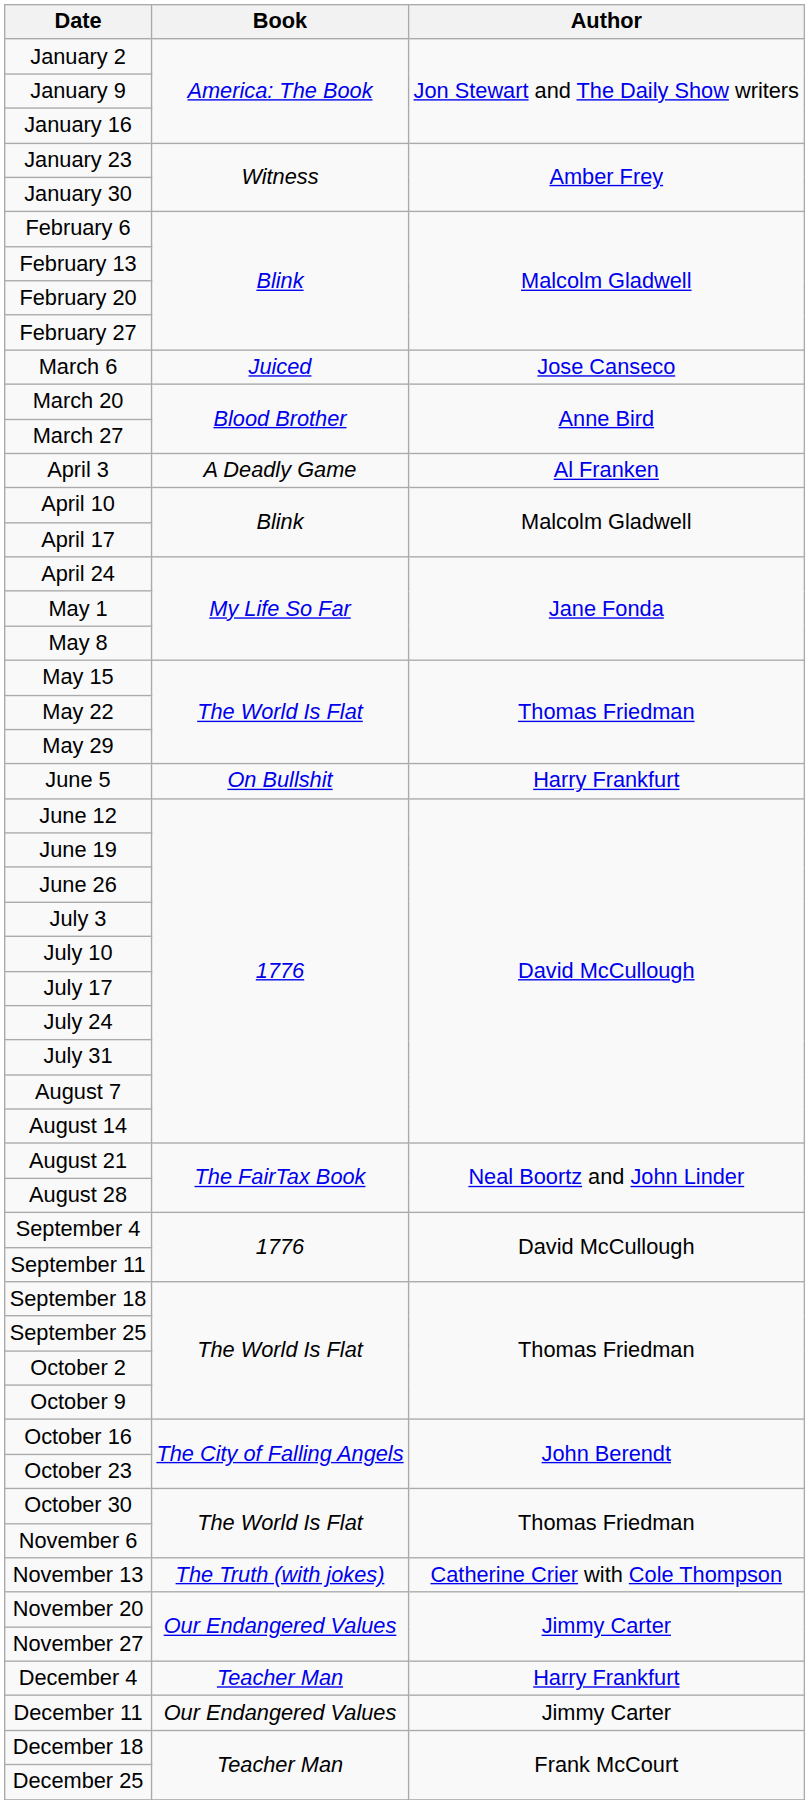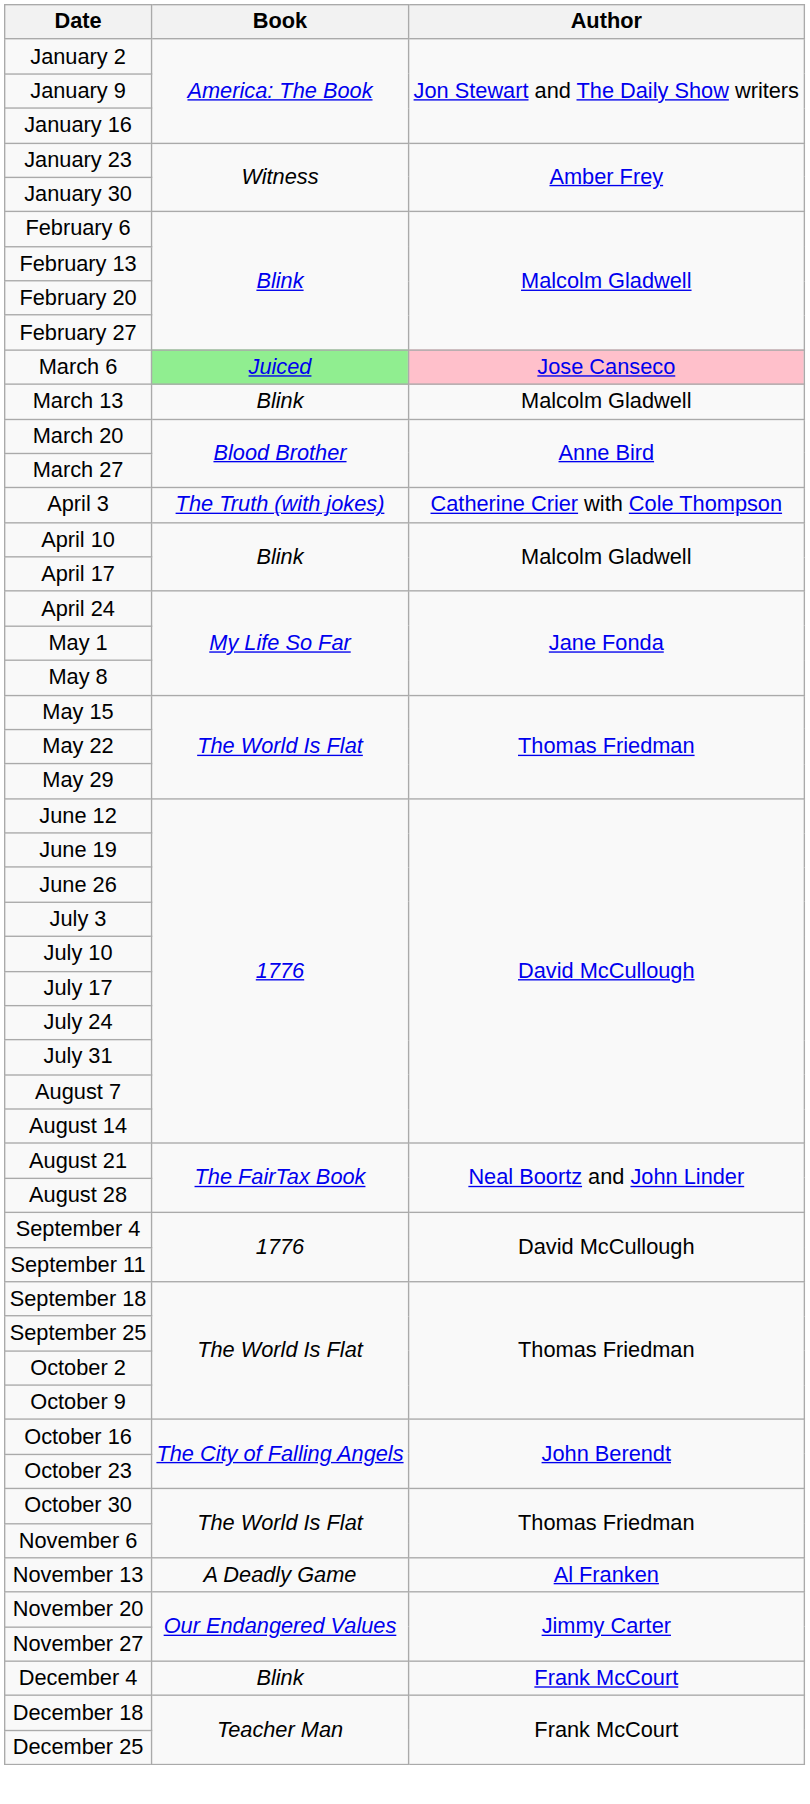 <table class="wikitable" style="text-align: center">
 <tr>
 <th>Date</th>
 <th>Book</th>
 <th>Author</th>
 </tr>
 <tr>
 <td>January 2</td>
 <td rowspan="3"><em><a href='#'>America: The Book</a></em></td>
 <td rowspan="3"><a href='#'>Jon Stewart</a> and <a href='#'>The Daily Show</a> writers</td>
 </tr>
 <tr>
 <td>January 9</td>
 </tr>
 <tr>
 <td>January 16</td>
 </tr>
 <tr>
 <td>January 23</td>
 <td rowspan="2"><em>Witness</em></td>
 <td rowspan="2"><a href='#'>Amber Frey</a></td>
 </tr>
 <tr>
 <td>January 30</td>
 </tr>
 <tr>
 <td>February 6</td>
 <td rowspan="4"><em><a href='#'>Blink</a></em></td>
 <td rowspan="4"><a href='#'>Malcolm Gladwell</a></td>
 </tr>
 <tr>
 <td>February 13</td>
 </tr>
 <tr>
 <td>February 20</td>
 </tr>
 <tr>
 <td>February 27</td>
 </tr>
 <tr>
 <td>March 6</td>
-<td><em><a href='#'>Juiced</a></em></td>
-<td><a href='#'>Jose Canseco</a></td>
+<td style="background: lightgreen;"><em><a href='#'>Juiced</a></em></td>
+<td style="background: pink;"><a href='#'>Jose Canseco</a></td>
+</tr>
+<tr>
+<td>March 13</td>
+<td><em>Blink</em></td>
+<td>Malcolm Gladwell</td>
 </tr>
 <tr>
 <td>March 20</td>
 <td rowspan="2"><em><a href='#'>Blood Brother</a></em></td>
 <td rowspan="2"><a href='#'>Anne Bird</a></td>
 </tr>
 <tr>
 <td>March 27</td>
 </tr>
 <tr>
 <td>April 3</td>
-<td><em>A Deadly Game</em></td>
-<td><a href='#'>Al Franken</a></td>
+<td><em><a href='#'>The Truth (with jokes)</a></em></td>
+<td><a href='#'>Catherine Crier</a> with <a href='#'>Cole Thompson</a></td>
 </tr>
 <tr>
 <td>April 10</td>
 <td rowspan="2"><em>Blink</em></td>
 <td rowspan="2">Malcolm Gladwell</td>
 </tr>
 <tr>
 <td>April 17</td>
 </tr>
 <tr>
 <td>April 24</td>
 <td rowspan="3"><em><a href='#'>My Life So Far</a></em></td>
 <td rowspan="3"><a href='#'>Jane Fonda</a></td>
 </tr>
 <tr>
 <td>May 1</td>
 </tr>
 <tr>
 <td>May 8</td>
 </tr>
 <tr>
 <td>May 15</td>
 <td rowspan="3"><em><a href='#'>The World Is Flat</a></em></td>
 <td rowspan="3"><a href='#'>Thomas Friedman</a></td>
 </tr>
 <tr>
 <td>May 22</td>
 </tr>
 <tr>
 <td>May 29</td>
-</tr>
-<tr>
-<td>June 5</td>
-<td><em><a href='#'>On Bullshit</a></em></td>
-<td><a href='#'>Harry Frankfurt</a></td>
 </tr>
 <tr>
 <td>June 12</td>
 <td rowspan="10"><em><a href='#'>1776</a></em></td>
 <td rowspan="10"><a href='#'>David McCullough</a></td>
 </tr>
 <tr>
 <td>June 19</td>
 </tr>
 <tr>
 <td>June 26</td>
 </tr>
 <tr>
 <td>July 3</td>
 </tr>
 <tr>
 <td>July 10</td>
 </tr>
 <tr>
 <td>July 17</td>
 </tr>
 <tr>
 <td>July 24</td>
 </tr>
 <tr>
 <td>July 31</td>
 </tr>
 <tr>
 <td>August 7</td>
 </tr>
 <tr>
 <td>August 14</td>
 </tr>
 <tr>
 <td>August 21</td>
 <td rowspan="2"><em><a href='#'>The FairTax Book</a></em></td>
 <td rowspan="2"><a href='#'>Neal Boortz</a> and <a href='#'>John Linder</a></td>
 </tr>
 <tr>
 <td>August 28</td>
 </tr>
 <tr>
 <td>September 4</td>
 <td rowspan="2"><em>1776</em></td>
 <td rowspan="2">David McCullough</td>
 </tr>
 <tr>
 <td>September 11</td>
 </tr>
 <tr>
 <td>September 18</td>
 <td rowspan="4"><em>The World Is Flat</em></td>
 <td rowspan="4">Thomas Friedman</td>
 </tr>
 <tr>
 <td>September 25</td>
 </tr>
 <tr>
 <td>October 2</td>
 </tr>
 <tr>
 <td>October 9</td>
 </tr>
 <tr>
 <td>October 16</td>
 <td rowspan="2"><em><a href='#'>The City of Falling Angels</a></em></td>
 <td rowspan="2"><a href='#'>John Berendt</a></td>
 </tr>
 <tr>
 <td>October 23</td>
 </tr>
 <tr>
 <td>October 30</td>
 <td rowspan="2"><em>The World Is Flat</em></td>
 <td rowspan="2">Thomas Friedman</td>
 </tr>
 <tr>
 <td>November 6</td>
 </tr>
 <tr>
 <td>November 13</td>
-<td><em><a href='#'>The Truth (with jokes)</a></em></td>
-<td><a href='#'>Catherine Crier</a> with <a href='#'>Cole Thompson</a></td>
+<td><em>A Deadly Game</em></td>
+<td><a href='#'>Al Franken</a></td>
 </tr>
 <tr>
 <td>November 20</td>
 <td rowspan="2"><em><a href='#'>Our Endangered Values</a></em></td>
 <td rowspan="2"><a href='#'>Jimmy Carter</a></td>
 </tr>
 <tr>
 <td>November 27</td>
 </tr>
 <tr>
 <td>December 4</td>
-<td><em><a href='#'>Teacher Man</a></em></td>
-<td><a href='#'>Harry Frankfurt</a></td>
-</tr>
-<tr>
-<td>December 11</td>
-<td><em>Our Endangered Values</em></td>
-<td>Jimmy Carter</td>
+<td><em>Blink</em></td>
+<td><a href='#'>Frank McCourt</a></td>
 </tr>
 <tr>
 <td>December 18</td>
 <td rowspan="2"><em>Teacher Man</em></td>
 <td rowspan="2">Frank McCourt</td>
 </tr>
 <tr>
 <td>December 25</td>
 </tr>
 </table>
